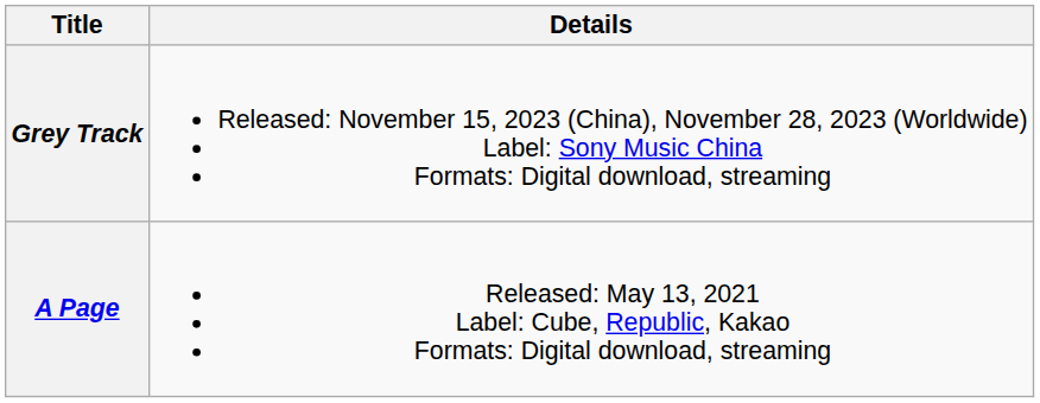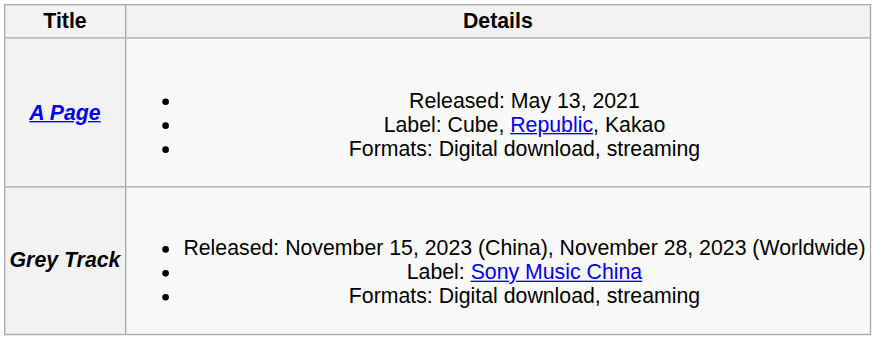 <table class="wikitable plainrowheaders" style="text-align:center">
 <tr>
 <th scope="col">Title</th>
 <th scope="col">Details</th>
 </tr>
 <tr>
+<th scope="row"><em><a href='#'>A Page</a></em></th>
+<td><br><ul><li>Released: May 13, 2021</li><li>Label: Cube, <a href='#'>Republic</a>, Kakao</li><li>Formats: Digital download, streaming</li></ul></td>
+</tr>
+<tr>
 <th scope="row"><em>Grey Track</em></th>
 <td><br><ul><li>Released: November 15, 2023 (China), November 28, 2023 (Worldwide)</li><li>Label: <a href='#'>Sony Music China</a></li><li>Formats: Digital download, streaming</li></ul></td>
 </tr>
-<tr>
-<th scope="row"><em><a href='#'>A Page</a></em></th>
-<td><br><ul><li>Released: May 13, 2021</li><li>Label: Cube, <a href='#'>Republic</a>, Kakao</li><li>Formats: Digital download, streaming</li></ul></td>
-</tr>
 </table>
